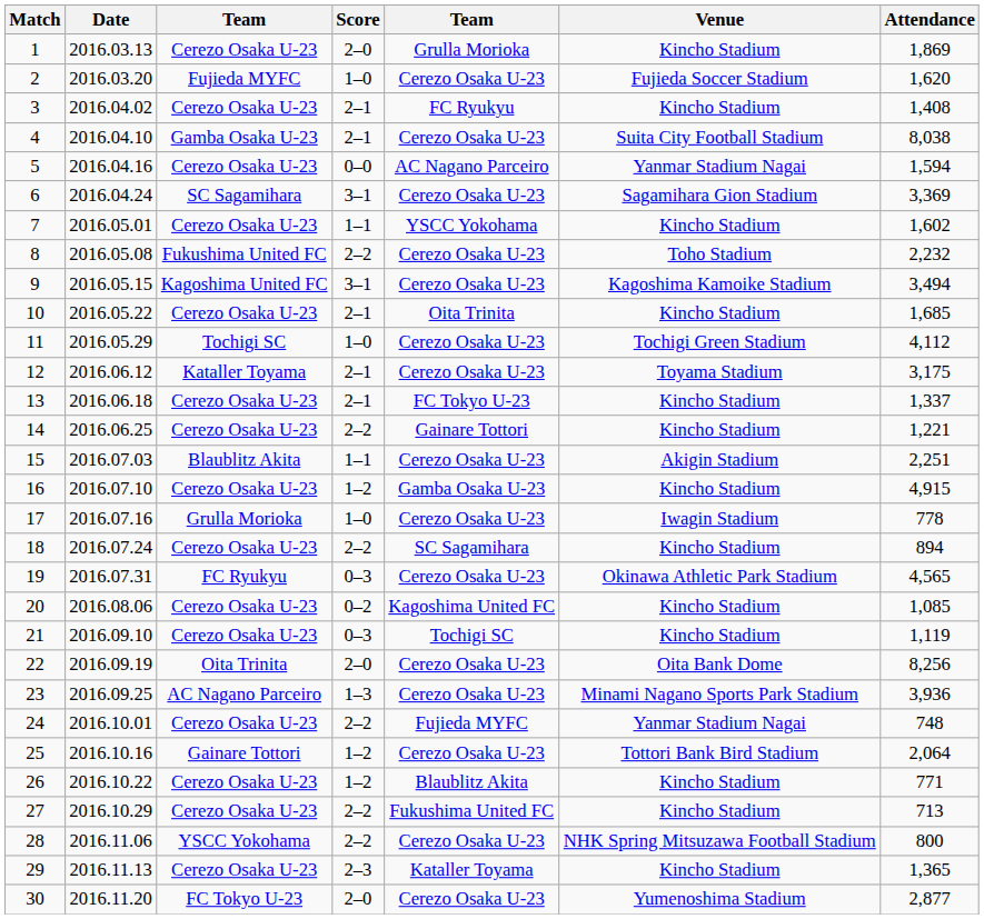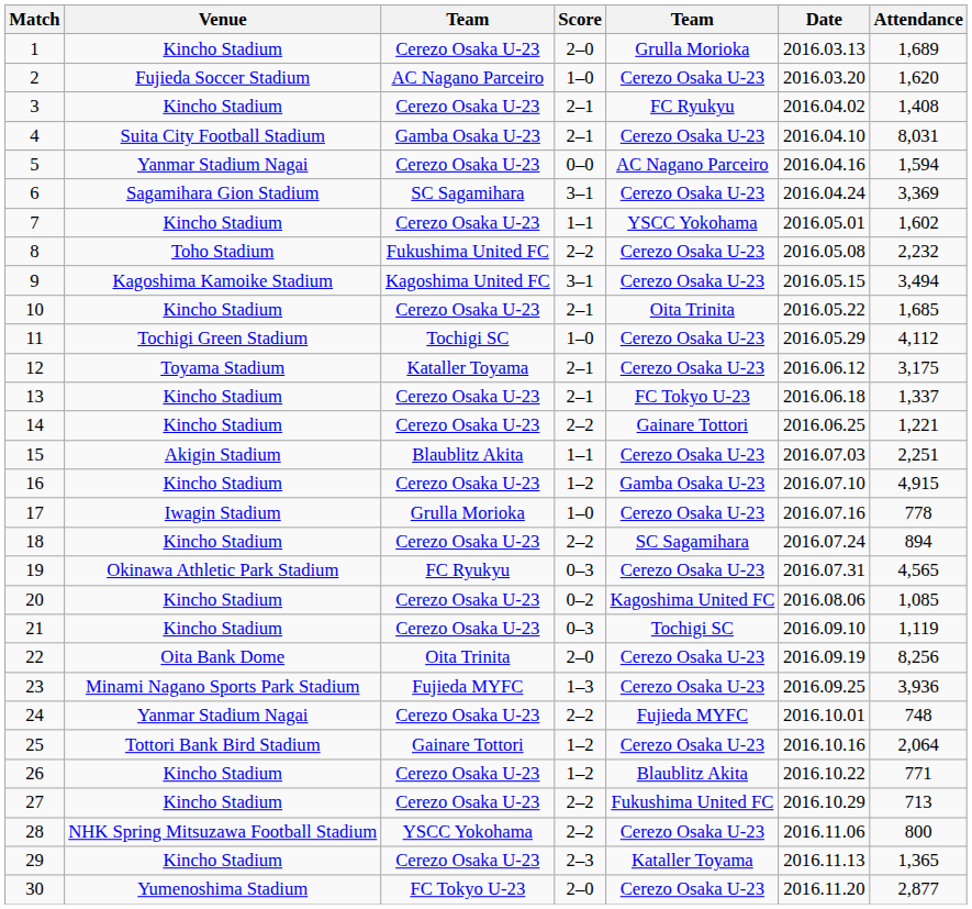 <table class="wikitable" style="text-align:center;">
 <tr>
 <th>Match</th>
-<th>Date</th>
+<th>Venue</th>
 <th>Team</th>
 <th>Score</th>
 <th>Team</th>
-<th>Venue</th>
+<th>Date</th>
 <th>Attendance</th>
 </tr>
 <tr>
 <td>1</td>
-<td>2016.03.13</td>
+<td><a href='#'>Kincho Stadium</a></td>
 <td><a href='#'>Cerezo Osaka U-23</a></td>
 <td>2–0</td>
 <td><a href='#'>Grulla Morioka</a></td>
-<td><a href='#'>Kincho Stadium</a></td>
-<td>1,869</td>
+<td>2016.03.13</td>
+<td>1,689</td>
 </tr>
 <tr>
 <td>2</td>
-<td>2016.03.20</td>
-<td><a href='#'>Fujieda MYFC</a></td>
+<td><a href='#'>Fujieda Soccer Stadium</a></td>
+<td><a href='#'>AC Nagano Parceiro</a></td>
 <td>1–0</td>
 <td><a href='#'>Cerezo Osaka U-23</a></td>
-<td><a href='#'>Fujieda Soccer Stadium</a></td>
+<td>2016.03.20</td>
 <td>1,620</td>
 </tr>
 <tr>
 <td>3</td>
-<td>2016.04.02</td>
+<td><a href='#'>Kincho Stadium</a></td>
 <td><a href='#'>Cerezo Osaka U-23</a></td>
 <td>2–1</td>
 <td><a href='#'>FC Ryukyu</a></td>
-<td><a href='#'>Kincho Stadium</a></td>
+<td>2016.04.02</td>
 <td>1,408</td>
 </tr>
 <tr>
 <td>4</td>
-<td>2016.04.10</td>
+<td><a href='#'>Suita City Football Stadium</a></td>
 <td><a href='#'>Gamba Osaka U-23</a></td>
 <td>2–1</td>
 <td><a href='#'>Cerezo Osaka U-23</a></td>
-<td><a href='#'>Suita City Football Stadium</a></td>
-<td>8,038</td>
+<td>2016.04.10</td>
+<td>8,031</td>
 </tr>
 <tr>
 <td>5</td>
-<td>2016.04.16</td>
+<td><a href='#'>Yanmar Stadium Nagai</a></td>
 <td><a href='#'>Cerezo Osaka U-23</a></td>
 <td>0–0</td>
 <td><a href='#'>AC Nagano Parceiro</a></td>
-<td><a href='#'>Yanmar Stadium Nagai</a></td>
+<td>2016.04.16</td>
 <td>1,594</td>
 </tr>
 <tr>
 <td>6</td>
-<td>2016.04.24</td>
+<td><a href='#'>Sagamihara Gion Stadium</a></td>
 <td><a href='#'>SC Sagamihara</a></td>
 <td>3–1</td>
 <td><a href='#'>Cerezo Osaka U-23</a></td>
-<td><a href='#'>Sagamihara Gion Stadium</a></td>
+<td>2016.04.24</td>
 <td>3,369</td>
 </tr>
 <tr>
 <td>7</td>
-<td>2016.05.01</td>
+<td><a href='#'>Kincho Stadium</a></td>
 <td><a href='#'>Cerezo Osaka U-23</a></td>
 <td>1–1</td>
 <td><a href='#'>YSCC Yokohama</a></td>
-<td><a href='#'>Kincho Stadium</a></td>
+<td>2016.05.01</td>
 <td>1,602</td>
 </tr>
 <tr>
 <td>8</td>
-<td>2016.05.08</td>
+<td><a href='#'>Toho Stadium</a></td>
 <td><a href='#'>Fukushima United FC</a></td>
 <td>2–2</td>
 <td><a href='#'>Cerezo Osaka U-23</a></td>
-<td><a href='#'>Toho Stadium</a></td>
+<td>2016.05.08</td>
 <td>2,232</td>
 </tr>
 <tr>
 <td>9</td>
-<td>2016.05.15</td>
+<td><a href='#'>Kagoshima Kamoike Stadium</a></td>
 <td><a href='#'>Kagoshima United FC</a></td>
 <td>3–1</td>
 <td><a href='#'>Cerezo Osaka U-23</a></td>
-<td><a href='#'>Kagoshima Kamoike Stadium</a></td>
+<td>2016.05.15</td>
 <td>3,494</td>
 </tr>
 <tr>
 <td>10</td>
-<td>2016.05.22</td>
+<td><a href='#'>Kincho Stadium</a></td>
 <td><a href='#'>Cerezo Osaka U-23</a></td>
 <td>2–1</td>
 <td><a href='#'>Oita Trinita</a></td>
-<td><a href='#'>Kincho Stadium</a></td>
+<td>2016.05.22</td>
 <td>1,685</td>
 </tr>
 <tr>
 <td>11</td>
-<td>2016.05.29</td>
+<td><a href='#'>Tochigi Green Stadium</a></td>
 <td><a href='#'>Tochigi SC</a></td>
 <td>1–0</td>
 <td><a href='#'>Cerezo Osaka U-23</a></td>
-<td><a href='#'>Tochigi Green Stadium</a></td>
+<td>2016.05.29</td>
 <td>4,112</td>
 </tr>
 <tr>
 <td>12</td>
-<td>2016.06.12</td>
+<td><a href='#'>Toyama Stadium</a></td>
 <td><a href='#'>Kataller Toyama</a></td>
 <td>2–1</td>
 <td><a href='#'>Cerezo Osaka U-23</a></td>
-<td><a href='#'>Toyama Stadium</a></td>
+<td>2016.06.12</td>
 <td>3,175</td>
 </tr>
 <tr>
 <td>13</td>
-<td>2016.06.18</td>
+<td><a href='#'>Kincho Stadium</a></td>
 <td><a href='#'>Cerezo Osaka U-23</a></td>
 <td>2–1</td>
 <td><a href='#'>FC Tokyo U-23</a></td>
-<td><a href='#'>Kincho Stadium</a></td>
+<td>2016.06.18</td>
 <td>1,337</td>
 </tr>
 <tr>
 <td>14</td>
-<td>2016.06.25</td>
+<td><a href='#'>Kincho Stadium</a></td>
 <td><a href='#'>Cerezo Osaka U-23</a></td>
 <td>2–2</td>
 <td><a href='#'>Gainare Tottori</a></td>
-<td><a href='#'>Kincho Stadium</a></td>
+<td>2016.06.25</td>
 <td>1,221</td>
 </tr>
 <tr>
 <td>15</td>
-<td>2016.07.03</td>
+<td><a href='#'>Akigin Stadium</a></td>
 <td><a href='#'>Blaublitz Akita</a></td>
 <td>1–1</td>
 <td><a href='#'>Cerezo Osaka U-23</a></td>
-<td><a href='#'>Akigin Stadium</a></td>
+<td>2016.07.03</td>
 <td>2,251</td>
 </tr>
 <tr>
 <td>16</td>
-<td>2016.07.10</td>
+<td><a href='#'>Kincho Stadium</a></td>
 <td><a href='#'>Cerezo Osaka U-23</a></td>
 <td>1–2</td>
 <td><a href='#'>Gamba Osaka U-23</a></td>
-<td><a href='#'>Kincho Stadium</a></td>
+<td>2016.07.10</td>
 <td>4,915</td>
 </tr>
 <tr>
 <td>17</td>
-<td>2016.07.16</td>
+<td><a href='#'>Iwagin Stadium</a></td>
 <td><a href='#'>Grulla Morioka</a></td>
 <td>1–0</td>
 <td><a href='#'>Cerezo Osaka U-23</a></td>
-<td><a href='#'>Iwagin Stadium</a></td>
+<td>2016.07.16</td>
 <td>778</td>
 </tr>
 <tr>
 <td>18</td>
-<td>2016.07.24</td>
+<td><a href='#'>Kincho Stadium</a></td>
 <td><a href='#'>Cerezo Osaka U-23</a></td>
 <td>2–2</td>
 <td><a href='#'>SC Sagamihara</a></td>
-<td><a href='#'>Kincho Stadium</a></td>
+<td>2016.07.24</td>
 <td>894</td>
 </tr>
 <tr>
 <td>19</td>
-<td>2016.07.31</td>
+<td><a href='#'>Okinawa Athletic Park Stadium</a></td>
 <td><a href='#'>FC Ryukyu</a></td>
 <td>0–3</td>
 <td><a href='#'>Cerezo Osaka U-23</a></td>
-<td><a href='#'>Okinawa Athletic Park Stadium</a></td>
+<td>2016.07.31</td>
 <td>4,565</td>
 </tr>
 <tr>
 <td>20</td>
-<td>2016.08.06</td>
+<td><a href='#'>Kincho Stadium</a></td>
 <td><a href='#'>Cerezo Osaka U-23</a></td>
 <td>0–2</td>
 <td><a href='#'>Kagoshima United FC</a></td>
-<td><a href='#'>Kincho Stadium</a></td>
+<td>2016.08.06</td>
 <td>1,085</td>
 </tr>
 <tr>
 <td>21</td>
-<td>2016.09.10</td>
+<td><a href='#'>Kincho Stadium</a></td>
 <td><a href='#'>Cerezo Osaka U-23</a></td>
 <td>0–3</td>
 <td><a href='#'>Tochigi SC</a></td>
-<td><a href='#'>Kincho Stadium</a></td>
+<td>2016.09.10</td>
 <td>1,119</td>
 </tr>
 <tr>
 <td>22</td>
-<td>2016.09.19</td>
+<td><a href='#'>Oita Bank Dome</a></td>
 <td><a href='#'>Oita Trinita</a></td>
 <td>2–0</td>
 <td><a href='#'>Cerezo Osaka U-23</a></td>
-<td><a href='#'>Oita Bank Dome</a></td>
+<td>2016.09.19</td>
 <td>8,256</td>
 </tr>
 <tr>
 <td>23</td>
-<td>2016.09.25</td>
-<td><a href='#'>AC Nagano Parceiro</a></td>
+<td><a href='#'>Minami Nagano Sports Park Stadium</a></td>
+<td><a href='#'>Fujieda MYFC</a></td>
 <td>1–3</td>
 <td><a href='#'>Cerezo Osaka U-23</a></td>
-<td><a href='#'>Minami Nagano Sports Park Stadium</a></td>
+<td>2016.09.25</td>
 <td>3,936</td>
 </tr>
 <tr>
 <td>24</td>
-<td>2016.10.01</td>
+<td><a href='#'>Yanmar Stadium Nagai</a></td>
 <td><a href='#'>Cerezo Osaka U-23</a></td>
 <td>2–2</td>
 <td><a href='#'>Fujieda MYFC</a></td>
-<td><a href='#'>Yanmar Stadium Nagai</a></td>
+<td>2016.10.01</td>
 <td>748</td>
 </tr>
 <tr>
 <td>25</td>
-<td>2016.10.16</td>
+<td><a href='#'>Tottori Bank Bird Stadium</a></td>
 <td><a href='#'>Gainare Tottori</a></td>
 <td>1–2</td>
 <td><a href='#'>Cerezo Osaka U-23</a></td>
-<td><a href='#'>Tottori Bank Bird Stadium</a></td>
+<td>2016.10.16</td>
 <td>2,064</td>
 </tr>
 <tr>
 <td>26</td>
-<td>2016.10.22</td>
+<td><a href='#'>Kincho Stadium</a></td>
 <td><a href='#'>Cerezo Osaka U-23</a></td>
 <td>1–2</td>
 <td><a href='#'>Blaublitz Akita</a></td>
-<td><a href='#'>Kincho Stadium</a></td>
+<td>2016.10.22</td>
 <td>771</td>
 </tr>
 <tr>
 <td>27</td>
-<td>2016.10.29</td>
+<td><a href='#'>Kincho Stadium</a></td>
 <td><a href='#'>Cerezo Osaka U-23</a></td>
 <td>2–2</td>
 <td><a href='#'>Fukushima United FC</a></td>
-<td><a href='#'>Kincho Stadium</a></td>
+<td>2016.10.29</td>
 <td>713</td>
 </tr>
 <tr>
 <td>28</td>
-<td>2016.11.06</td>
+<td><a href='#'>NHK Spring Mitsuzawa Football Stadium</a></td>
 <td><a href='#'>YSCC Yokohama</a></td>
 <td>2–2</td>
 <td><a href='#'>Cerezo Osaka U-23</a></td>
-<td><a href='#'>NHK Spring Mitsuzawa Football Stadium</a></td>
+<td>2016.11.06</td>
 <td>800</td>
 </tr>
 <tr>
 <td>29</td>
-<td>2016.11.13</td>
+<td><a href='#'>Kincho Stadium</a></td>
 <td><a href='#'>Cerezo Osaka U-23</a></td>
 <td>2–3</td>
 <td><a href='#'>Kataller Toyama</a></td>
-<td><a href='#'>Kincho Stadium</a></td>
+<td>2016.11.13</td>
 <td>1,365</td>
 </tr>
 <tr>
 <td>30</td>
-<td>2016.11.20</td>
+<td><a href='#'>Yumenoshima Stadium</a></td>
 <td><a href='#'>FC Tokyo U-23</a></td>
 <td>2–0</td>
 <td><a href='#'>Cerezo Osaka U-23</a></td>
-<td><a href='#'>Yumenoshima Stadium</a></td>
+<td>2016.11.20</td>
 <td>2,877</td>
 </tr>
 </table>
